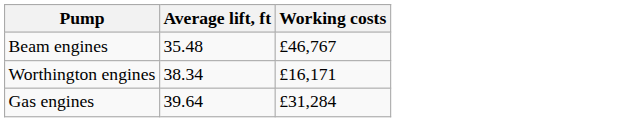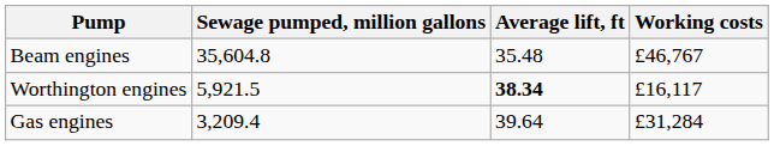 <table class="wikitable">
 <tr>
 <th>Pump</th>
+<th>Sewage pumped, million gallons</th>
 <th>Average lift, ft</th>
 <th>Working costs</th>
 </tr>
 <tr>
 <td>Beam engines</td>
+<td>35,604.8</td>
 <td>35.48</td>
 <td>£46,767</td>
 </tr>
 <tr>
 <td>Worthington engines</td>
-<td>38.34</td>
-<td>£16,171</td>
+<td>5,921.5</td>
+<td><strong>38.34</strong></td>
+<td>£16,117</td>
 </tr>
 <tr>
 <td>Gas engines</td>
+<td>3,209.4</td>
 <td>39.64</td>
 <td>£31,284</td>
 </tr>
 </table>
